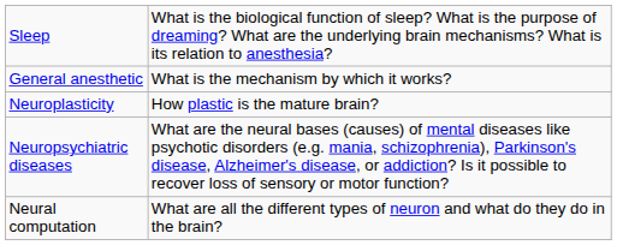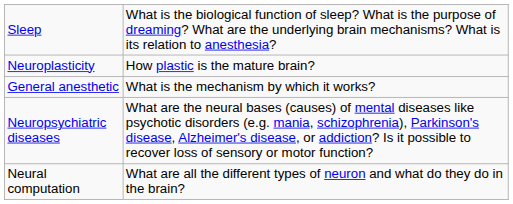 <table class="wikitable">
 <tr>
 <td><a href='#'>Sleep</a></td>
 <td>What is the biological function of sleep? What is the purpose of <a href='#'>dreaming</a>? What are the underlying brain mechanisms? What is its relation to <a href='#'>anesthesia</a>?</td>
 </tr>
 <tr>
+<td><a href='#'>Neuroplasticity</a></td>
+<td>How <a href='#'>plastic</a> is the mature brain?</td>
+</tr>
+<tr>
 <td><a href='#'>General anesthetic</a></td>
 <td>What is the mechanism by which it works?</td>
-</tr>
-<tr>
-<td><a href='#'>Neuroplasticity</a></td>
-<td>How <a href='#'>plastic</a> is the mature brain?</td>
 </tr>
 <tr>
 <td><a href='#'>Neuropsychiatric diseases</a></td>
 <td>What are the neural bases (causes) of <a href='#'>mental</a> diseases like psychotic disorders (e.g. <a href='#'>mania</a>, <a href='#'>schizophrenia</a>), <a href='#'>Parkinson's disease</a>, <a href='#'>Alzheimer's disease</a>, or <a href='#'>addiction</a>? Is it possible to recover loss of sensory or motor function?</td>
 </tr>
 <tr>
 <td>Neural computation</td>
 <td>What are all the different types of <a href='#'>neuron</a> and what do they do in the brain?</td>
 </tr>
 </table>
